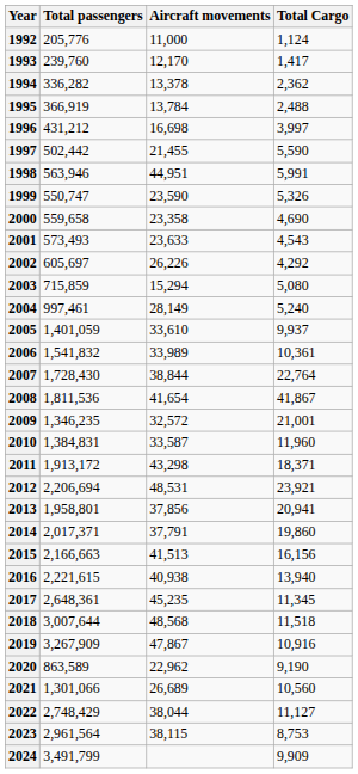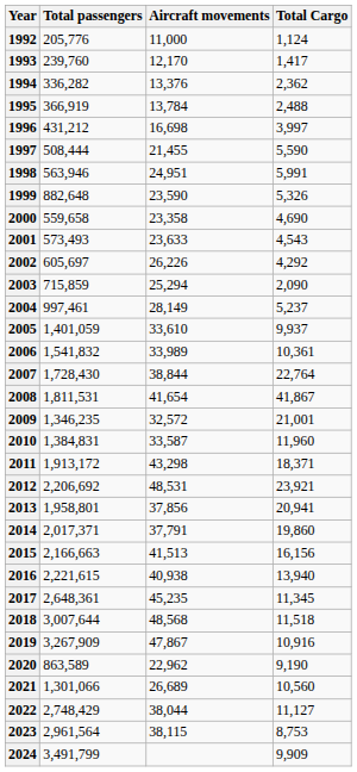 <table class="wikitable">
 <tr>
 <th>Year</th>
 <th>Total passengers</th>
 <th>Aircraft movements</th>
 <th>Total Cargo</th>
 </tr>
 <tr>
 <th>1992</th>
 <td>205,776</td>
 <td>11,000</td>
 <td>1,124</td>
 </tr>
 <tr>
 <th>1993</th>
 <td>239,760</td>
 <td>12,170</td>
 <td>1,417</td>
 </tr>
 <tr>
 <th>1994</th>
 <td>336,282</td>
-<td>13,378</td>
+<td>13,376</td>
 <td>2,362</td>
 </tr>
 <tr>
 <th>1995</th>
 <td>366,919</td>
 <td>13,784</td>
 <td>2,488</td>
 </tr>
 <tr>
 <th>1996</th>
 <td>431,212</td>
 <td>16,698</td>
 <td>3,997</td>
 </tr>
 <tr>
 <th>1997</th>
-<td>502,442</td>
+<td>508,444</td>
 <td>21,455</td>
 <td>5,590</td>
 </tr>
 <tr>
 <th>1998</th>
 <td>563,946</td>
-<td>44,951</td>
+<td>24,951</td>
 <td>5,991</td>
 </tr>
 <tr>
 <th>1999</th>
-<td>550,747</td>
+<td>882,648</td>
 <td>23,590</td>
 <td>5,326</td>
 </tr>
 <tr>
 <th>2000</th>
 <td>559,658</td>
 <td>23,358</td>
 <td>4,690</td>
 </tr>
 <tr>
 <th>2001</th>
 <td>573,493</td>
 <td>23,633</td>
 <td>4,543</td>
 </tr>
 <tr>
 <th>2002</th>
 <td>605,697</td>
 <td>26,226</td>
 <td>4,292</td>
 </tr>
 <tr>
 <th>2003</th>
 <td>715,859</td>
-<td>15,294</td>
-<td>5,080</td>
+<td>25,294</td>
+<td>2,090</td>
 </tr>
 <tr>
 <th>2004</th>
 <td>997,461</td>
 <td>28,149</td>
-<td>5,240</td>
+<td>5,237</td>
 </tr>
 <tr>
 <th>2005</th>
 <td>1,401,059</td>
 <td>33,610</td>
 <td>9,937</td>
 </tr>
 <tr>
 <th>2006</th>
 <td>1,541,832</td>
 <td>33,989</td>
 <td>10,361</td>
 </tr>
 <tr>
 <th>2007</th>
 <td>1,728,430</td>
 <td>38,844</td>
 <td>22,764</td>
 </tr>
 <tr>
 <th>2008</th>
-<td>1,811,536</td>
+<td>1,811,531</td>
 <td>41,654</td>
 <td>41,867</td>
 </tr>
 <tr>
 <th>2009</th>
 <td>1,346,235</td>
 <td>32,572</td>
 <td>21,001</td>
 </tr>
 <tr>
 <th>2010</th>
 <td>1,384,831</td>
 <td>33,587</td>
 <td>11,960</td>
 </tr>
 <tr>
 <th>2011</th>
 <td>1,913,172</td>
 <td>43,298</td>
 <td>18,371</td>
 </tr>
 <tr>
 <th>2012</th>
-<td>2,206,694</td>
+<td>2,206,692</td>
 <td>48,531</td>
 <td>23,921</td>
 </tr>
 <tr>
 <th>2013</th>
 <td>1,958,801</td>
 <td>37,856</td>
 <td>20,941</td>
 </tr>
 <tr>
 <th>2014</th>
 <td>2,017,371</td>
 <td>37,791</td>
 <td>19,860</td>
 </tr>
 <tr>
 <th>2015</th>
 <td>2,166,663</td>
 <td>41,513</td>
 <td>16,156</td>
 </tr>
 <tr>
 <th>2016</th>
 <td>2,221,615</td>
 <td>40,938</td>
 <td>13,940</td>
 </tr>
 <tr>
 <th>2017</th>
 <td>2,648,361</td>
 <td>45,235</td>
 <td>11,345</td>
 </tr>
 <tr>
 <th>2018</th>
 <td>3,007,644</td>
 <td>48,568</td>
 <td>11,518</td>
 </tr>
 <tr>
 <th>2019</th>
 <td>3,267,909</td>
 <td>47,867</td>
 <td>10,916</td>
 </tr>
 <tr>
 <th>2020</th>
 <td>863,589</td>
 <td>22,962</td>
 <td>9,190</td>
 </tr>
 <tr>
 <th>2021</th>
 <td>1,301,066</td>
 <td>26,689</td>
 <td>10,560</td>
 </tr>
 <tr>
 <th>2022</th>
 <td>2,748,429</td>
 <td>38,044</td>
 <td>11,127</td>
 </tr>
 <tr>
 <th>2023</th>
 <td>2,961,564</td>
 <td>38,115</td>
 <td>8,753</td>
 </tr>
 <tr>
 <th>2024</th>
 <td>3,491,799</td>
 <td></td>
 <td>9,909</td>
 </tr>
 </table>
